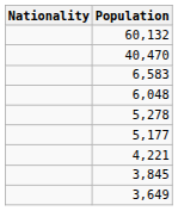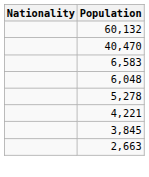 <table class="wikitable floatright">
 <tr>
 <th>Nationality</th>
 <th>Population</th>
 </tr>
 <tr>
 <td></td>
 <td align = right>60,132</td>
 </tr>
 <tr>
 <td></td>
 <td align = right>40,470</td>
 </tr>
 <tr>
 <td></td>
 <td align="right">6,583</td>
 </tr>
 <tr>
 <td></td>
 <td align = right>6,048</td>
 </tr>
 <tr>
 <td></td>
 <td align="right">5,278</td>
 </tr>
 <tr>
 <td></td>
-<td align="right">5,177</td>
-</tr>
-<tr>
-<td></td>
 <td align="right">4,221</td>
 </tr>
 <tr>
 <td></td>
 <td align="right">3,845</td>
 </tr>
 <tr>
 <td></td>
-<td align="right">3,649</td>
+<td align="right">2,663</td>
 </tr>
 </table>
